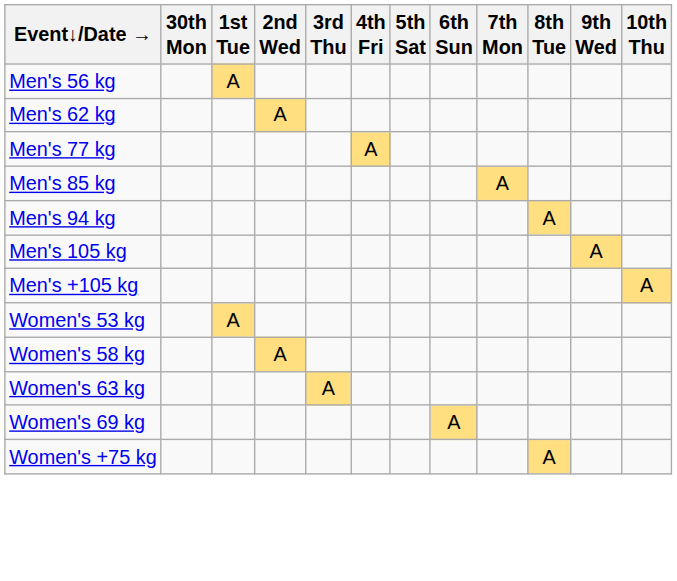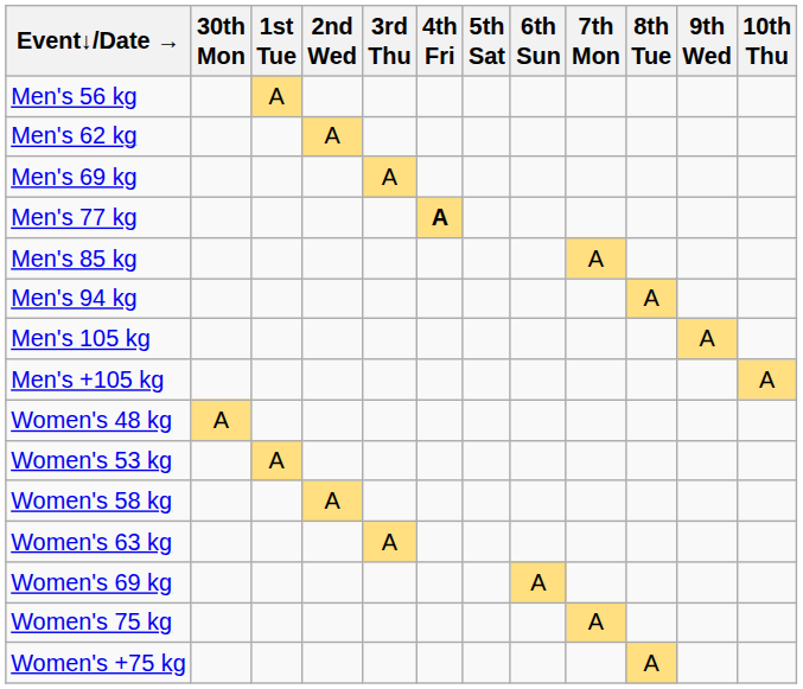 <table class="wikitable" style="margin:0.5em auto; font-size:90%; line-height:1.25em; text-align:center;">
 <tr>
 <th>Event↓/Date →</th>
 <th>30th<br>Mon</th>
 <th>1st<br>Tue</th>
 <th>2nd<br>Wed</th>
 <th>3rd<br>Thu</th>
 <th>4th<br>Fri</th>
 <th>5th<br>Sat</th>
 <th>6th<br>Sun</th>
 <th>7th<br>Mon</th>
 <th>8th<br>Tue</th>
 <th>9th<br>Wed</th>
 <th>10th<br>Thu</th>
 </tr>
 <tr>
 <td align="left"><a href='#'>Men's 56 kg</a></td>
 <td></td>
 <td bgcolor="#FFDF80">A</td>
 <td></td>
 <td></td>
 <td></td>
 <td></td>
 <td></td>
 <td></td>
 <td></td>
 <td></td>
 <td></td>
 </tr>
 <tr>
 <td align="left"><a href='#'>Men's 62 kg</a></td>
 <td></td>
 <td></td>
 <td bgcolor="#FFDF80">A</td>
 <td></td>
 <td></td>
 <td></td>
 <td></td>
 <td></td>
 <td></td>
 <td></td>
 <td></td>
 </tr>
 <tr>
+<td align="left"><a href='#'>Men's 69 kg</a></td>
+<td></td>
+<td></td>
+<td></td>
+<td bgcolor="#FFDF80">A</td>
+<td></td>
+<td></td>
+<td></td>
+<td></td>
+<td></td>
+<td></td>
+<td></td>
+</tr>
+<tr>
 <td align="left"><a href='#'>Men's 77 kg</a></td>
 <td></td>
 <td></td>
 <td></td>
 <td></td>
-<td bgcolor="#FFDF80">A</td>
+<td bgcolor="#FFDF80"><strong>A</strong></td>
 <td></td>
 <td></td>
 <td></td>
 <td></td>
 <td></td>
 <td></td>
 </tr>
 <tr>
 <td align="left"><a href='#'>Men's 85 kg</a></td>
 <td></td>
 <td></td>
 <td></td>
 <td></td>
 <td></td>
 <td></td>
 <td></td>
 <td bgcolor="#FFDF80">A</td>
 <td></td>
 <td></td>
 <td></td>
 </tr>
 <tr>
 <td align="left"><a href='#'>Men's 94 kg</a></td>
 <td></td>
 <td></td>
 <td></td>
 <td></td>
 <td></td>
 <td></td>
 <td></td>
 <td></td>
 <td bgcolor="#FFDF80">A</td>
 <td></td>
 <td></td>
 </tr>
 <tr>
 <td align="left"><a href='#'>Men's 105 kg</a></td>
 <td></td>
 <td></td>
 <td></td>
 <td></td>
 <td></td>
 <td></td>
 <td></td>
 <td></td>
 <td></td>
 <td bgcolor="#FFDF80">A</td>
 <td></td>
 </tr>
 <tr>
 <td align="left"><a href='#'>Men's +105 kg</a></td>
 <td></td>
 <td></td>
 <td></td>
 <td></td>
 <td></td>
 <td></td>
 <td></td>
 <td></td>
 <td></td>
 <td></td>
 <td bgcolor="#FFDF80">A</td>
 </tr>
 <tr>
+<td align="left"><a href='#'>Women's 48 kg</a></td>
+<td bgcolor="#FFDF80">A</td>
+<td></td>
+<td></td>
+<td></td>
+<td></td>
+<td></td>
+<td></td>
+<td></td>
+<td></td>
+<td></td>
+<td></td>
+</tr>
+<tr>
 <td align="left"><a href='#'>Women's 53 kg</a></td>
 <td></td>
 <td bgcolor="#FFDF80">A</td>
 <td></td>
 <td></td>
 <td></td>
 <td></td>
 <td></td>
 <td></td>
 <td></td>
 <td></td>
 <td></td>
 </tr>
 <tr>
 <td align="left"><a href='#'>Women's 58 kg</a></td>
 <td></td>
 <td></td>
 <td bgcolor="#FFDF80">A</td>
 <td></td>
 <td></td>
 <td></td>
 <td></td>
 <td></td>
 <td></td>
 <td></td>
 <td></td>
 </tr>
 <tr>
 <td align="left"><a href='#'>Women's 63 kg</a></td>
 <td></td>
 <td></td>
 <td></td>
 <td bgcolor="#FFDF80">A</td>
 <td></td>
 <td></td>
 <td></td>
 <td></td>
 <td></td>
 <td></td>
 <td></td>
 </tr>
 <tr>
 <td align="left"><a href='#'>Women's 69 kg</a></td>
 <td></td>
 <td></td>
 <td></td>
 <td></td>
 <td></td>
 <td></td>
 <td bgcolor="#FFDF80">A</td>
 <td></td>
 <td></td>
 <td></td>
 <td></td>
 </tr>
 <tr>
+<td align="left"><a href='#'>Women's 75 kg</a></td>
+<td></td>
+<td></td>
+<td></td>
+<td></td>
+<td></td>
+<td></td>
+<td></td>
+<td bgcolor="#FFDF80">A</td>
+<td></td>
+<td></td>
+<td></td>
+</tr>
+<tr>
 <td align="left"><a href='#'>Women's +75 kg</a></td>
 <td></td>
 <td></td>
 <td></td>
 <td></td>
 <td></td>
 <td></td>
 <td></td>
 <td></td>
 <td bgcolor="#FFDF80">A</td>
 <td></td>
 <td></td>
 </tr>
 </table>
